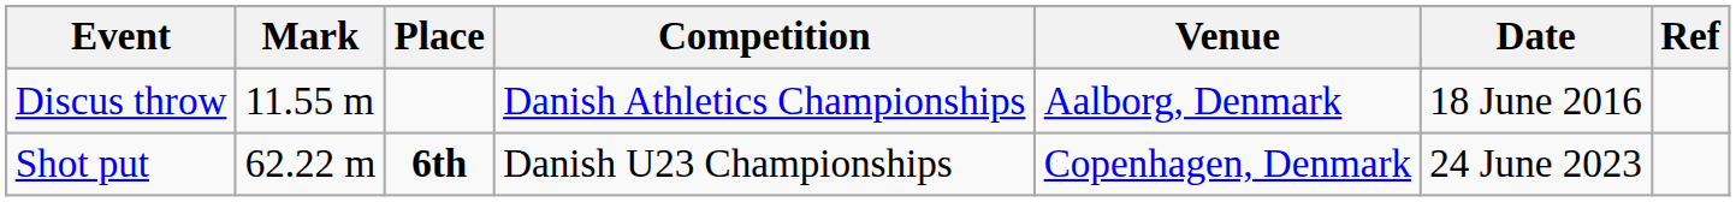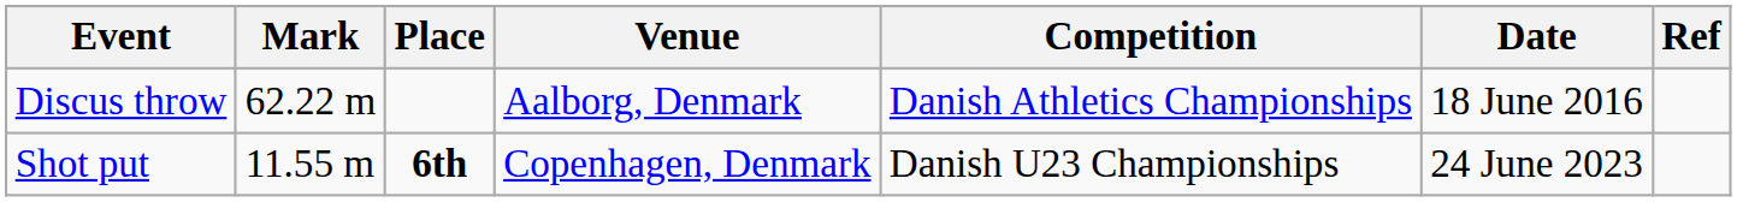 <table class="wikitable">
 <tr>
 <th>Event</th>
 <th>Mark</th>
 <th>Place</th>
+<th>Venue</th>
 <th>Competition</th>
-<th>Venue</th>
 <th>Date</th>
 <th>Ref</th>
 </tr>
 <tr>
 <td><a href='#'>Discus throw</a></td>
-<td>11.55 m</td>
+<td>62.22 m </td>
 <td style="text-align:center;"></td>
+<td><a href='#'>Aalborg, Denmark</a></td>
 <td><a href='#'>Danish Athletics Championships</a></td>
-<td><a href='#'>Aalborg, Denmark</a></td>
 <td>18 June 2016</td>
 <td></td>
 </tr>
 <tr>
 <td><a href='#'>Shot put</a></td>
-<td>62.22 m </td>
+<td>11.55 m</td>
 <td style="text-align:center;"><strong>6th</strong></td>
+<td><a href='#'>Copenhagen, Denmark</a></td>
 <td>Danish U23 Championships</td>
-<td><a href='#'>Copenhagen, Denmark</a></td>
 <td>24 June 2023</td>
 <td></td>
 </tr>
 </table>
